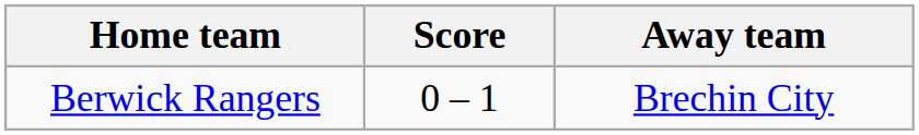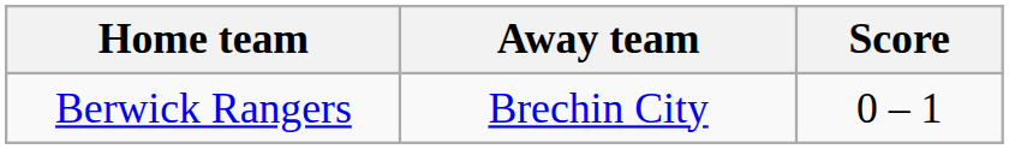 <table class="wikitable" style="text-align: center">
 <tr>
 <th width=140>Home team</th>
+<th width=140>Away team</th>
 <th width=70>Score</th>
-<th width=140>Away team</th>
 </tr>
 <tr>
 <td><a href='#'>Berwick Rangers</a></td>
+<td><a href='#'>Brechin City</a></td>
 <td>0 – 1</td>
-<td><a href='#'>Brechin City</a></td>
 </tr>
 </table>
